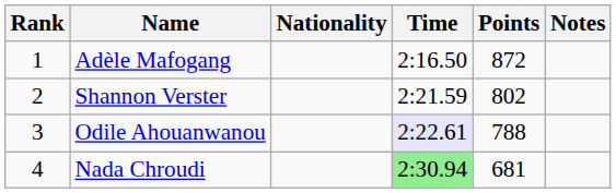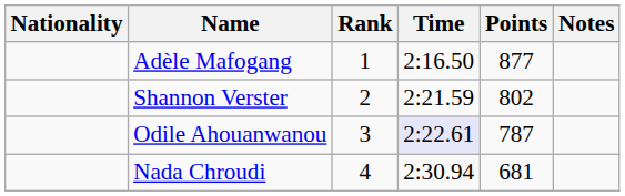 <table class="wikitable sortable" style="text-align:center">
 <tr>
+<th>Nationality</th>
+<th>Name</th>
 <th>Rank</th>
-<th>Name</th>
-<th>Nationality</th>
 <th>Time</th>
 <th>Points</th>
 <th>Notes</th>
 </tr>
 <tr>
+<td align=left></td>
+<td align="left"><a href='#'>Adèle Mafogang</a></td>
 <td>1</td>
-<td align="left"><a href='#'>Adèle Mafogang</a></td>
-<td align=left></td>
 <td>2:16.50</td>
-<td>872</td>
+<td>877</td>
 <td></td>
 </tr>
 <tr>
+<td align=left></td>
+<td align="left"><a href='#'>Shannon Verster</a></td>
 <td>2</td>
-<td align="left"><a href='#'>Shannon Verster</a></td>
-<td align=left></td>
 <td>2:21.59</td>
 <td>802</td>
 <td></td>
 </tr>
 <tr>
+<td align=left></td>
+<td align="left"><a href='#'>Odile Ahouanwanou</a></td>
 <td>3</td>
-<td align="left"><a href='#'>Odile Ahouanwanou</a></td>
-<td align=left></td>
 <td style="background: lavender;">2:22.61</td>
-<td>788</td>
+<td>787</td>
 <td></td>
 </tr>
 <tr>
+<td align=left></td>
+<td align="left"><a href='#'>Nada Chroudi</a></td>
 <td>4</td>
-<td align="left"><a href='#'>Nada Chroudi</a></td>
-<td align=left></td>
-<td style="background: lightgreen;">2:30.94</td>
+<td>2:30.94</td>
 <td>681</td>
 <td></td>
 </tr>
 </table>
